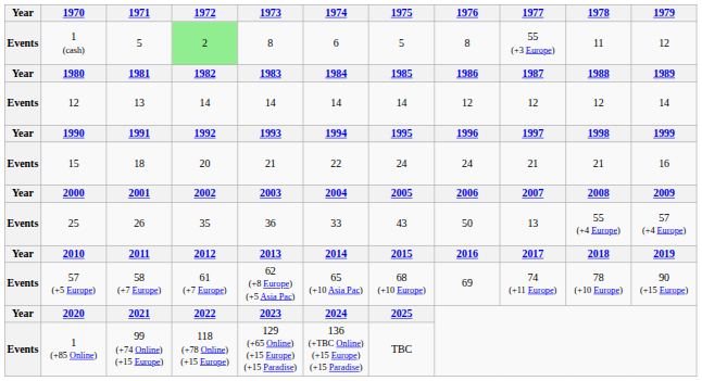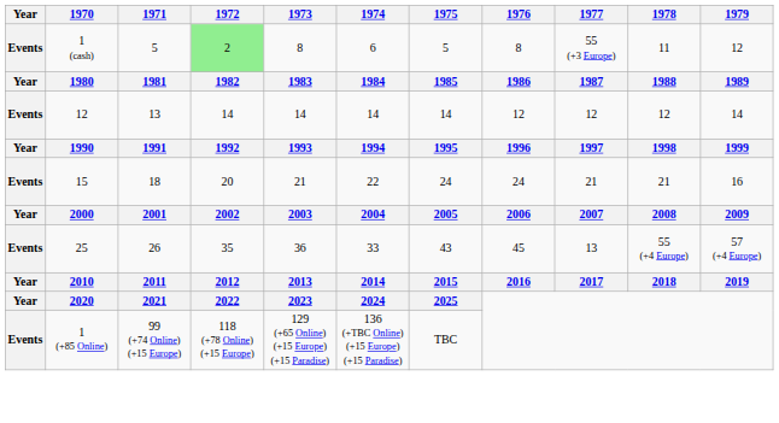 <table class="wikitable" style="text-align:center;">
 <tr>
 <th>Year</th>
 <th style="width:90px;"><a href='#'>1970</a></th>
 <th style="width:90px;"><a href='#'>1971</a></th>
 <th style="width:90px;"><a href='#'>1972</a></th>
 <th style="width:90px;"><a href='#'>1973</a></th>
 <th style="width:90px;"><a href='#'>1974</a></th>
 <th style="width:90px;"><a href='#'>1975</a></th>
 <th style="width:90px;"><a href='#'>1976</a></th>
 <th style="width:90px;"><a href='#'>1977</a></th>
 <th style="width:90px;"><a href='#'>1978</a></th>
 <th style="width:90px;"><a href='#'>1979</a></th>
 </tr>
 <tr style="height:4em;">
 <th>Events</th>
 <td>1<br><small>(cash)</small></td>
 <td>5</td>
 <td style="background: lightgreen;">2</td>
 <td>8</td>
 <td>6</td>
 <td>5</td>
 <td>8</td>
 <td>55<br><small>(+3 <a href='#'>Europe</a>)</small></td>
 <td>11</td>
 <td>12</td>
 </tr>
 <tr>
 <th>Year</th>
 <th><a href='#'>1980</a></th>
 <th><a href='#'>1981</a></th>
 <th><a href='#'>1982</a></th>
 <th><a href='#'>1983</a></th>
 <th><a href='#'>1984</a></th>
 <th><a href='#'>1985</a></th>
 <th><a href='#'>1986</a></th>
 <th><a href='#'>1987</a></th>
 <th><a href='#'>1988</a></th>
 <th><a href='#'>1989</a></th>
 </tr>
 <tr style="height:4em;">
 <th>Events</th>
 <td>12</td>
 <td>13</td>
 <td>14</td>
 <td>14</td>
 <td>14</td>
 <td>14</td>
 <td>12</td>
 <td>12</td>
 <td>12</td>
 <td>14</td>
 </tr>
 <tr>
 <th>Year</th>
 <th><a href='#'>1990</a></th>
 <th><a href='#'>1991</a></th>
 <th><a href='#'>1992</a></th>
 <th><a href='#'>1993</a></th>
 <th><a href='#'>1994</a></th>
 <th><a href='#'>1995</a></th>
 <th><a href='#'>1996</a></th>
 <th><a href='#'>1997</a></th>
 <th><a href='#'>1998</a></th>
 <th><a href='#'>1999</a></th>
 </tr>
 <tr style="height:4em;">
 <th>Events</th>
 <td>15</td>
 <td>18</td>
 <td>20</td>
 <td>21</td>
 <td>22</td>
 <td>24</td>
 <td>24</td>
 <td>21</td>
 <td>21</td>
 <td>16</td>
 </tr>
 <tr>
 <th>Year</th>
 <th><a href='#'>2000</a></th>
 <th><a href='#'>2001</a></th>
 <th><a href='#'>2002</a></th>
 <th><a href='#'>2003</a></th>
 <th><a href='#'>2004</a></th>
 <th><a href='#'>2005</a></th>
 <th><a href='#'>2006</a></th>
 <th><a href='#'>2007</a></th>
 <th><a href='#'>2008</a></th>
 <th><a href='#'>2009</a></th>
 </tr>
 <tr style="height:4em;">
 <th>Events</th>
 <td>25</td>
 <td>26</td>
 <td>35</td>
 <td>36</td>
 <td>33</td>
 <td>43</td>
-<td>50</td>
+<td>45</td>
 <td>13</td>
 <td>55<br><small>(+4 <a href='#'>Europe</a>)</small></td>
 <td>57<br><small>(+4 <a href='#'>Europe</a>)</small></td>
 </tr>
 <tr>
 <th>Year</th>
 <th><a href='#'>2010</a></th>
 <th><a href='#'>2011</a></th>
 <th><a href='#'>2012</a></th>
 <th><a href='#'>2013</a></th>
 <th><a href='#'>2014</a></th>
 <th><a href='#'>2015</a></th>
 <th><a href='#'>2016</a></th>
 <th><a href='#'>2017</a></th>
 <th><a href='#'>2018</a></th>
 <th><a href='#'>2019</a></th>
-</tr>
-<tr style="height:4em;">
-<th>Events</th>
-<td>57<br><small>(+5 <a href='#'>Europe</a>)</small></td>
-<td>58<br><small>(+7 <a href='#'>Europe</a>)</small></td>
-<td>61<br><small>(+7 <a href='#'>Europe</a>)</small></td>
-<td>62<br><small>(+8 <a href='#'>Europe</a>)<br>(+5 <a href='#'>Asia Pac</a>)</small></td>
-<td>65<br><small>(+10 <a href='#'>Asia Pac</a>)</small></td>
-<td>68<br><small>(+10 <a href='#'>Europe</a>)</small></td>
-<td>69</td>
-<td>74<br><small>(+11 <a href='#'>Europe</a>)</small></td>
-<td>78<br><small>(+10 <a href='#'>Europe</a>)</small></td>
-<td>90<br><small>(+15 <a href='#'>Europe</a>)</small></td>
 </tr>
 <tr>
 <th>Year</th>
 <th><a href='#'>2020</a></th>
 <th><a href='#'>2021</a></th>
 <th><a href='#'>2022</a></th>
 <th><a href='#'>2023</a></th>
 <th><a href='#'>2024</a></th>
 <th><a href='#'>2025</a></th>
 </tr>
 <tr style="height:4em;">
 <th>Events</th>
 <td>1<br><small>(+85 <a href='#'>Online</a>)</small></td>
 <td>99<br><small>(+74 <a href='#'>Online</a>)<br>(+15 <a href='#'>Europe</a>)</small></td>
 <td>118<br><small>(+78 <a href='#'>Online</a>)<br>(+15 <a href='#'>Europe</a>)</small></td>
 <td>129<br><small>(+65 <a href='#'>Online</a>)<br>(+15 <a href='#'>Europe</a>)<br>(+15 <a href='#'>Paradise</a>)</small></td>
 <td>136<br><small>(+TBC <a href='#'>Online</a>)<br>(+15 <a href='#'>Europe</a>)<br>(+15 <a href='#'>Paradise</a>)</small></td>
 <td>TBC</td>
 </tr>
 </table>
